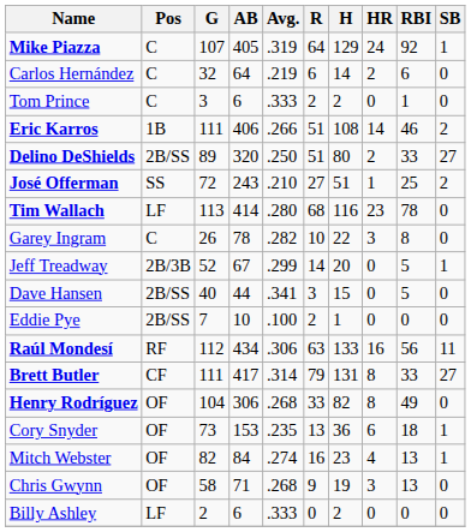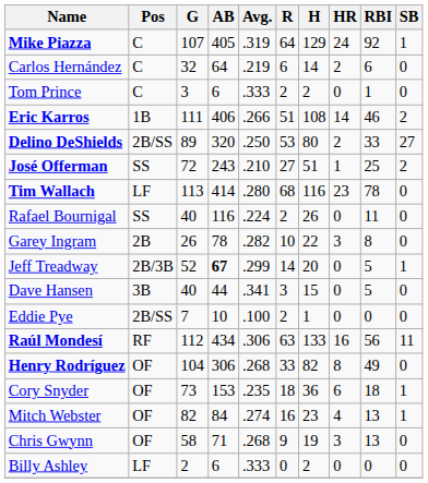 <table class="wikitable sortable" style="text-align:left">
 <tr>
 <th>Name</th>
 <th>Pos</th>
 <th>G</th>
 <th>AB</th>
 <th>Avg.</th>
 <th>R</th>
 <th>H</th>
 <th>HR</th>
 <th>RBI</th>
 <th>SB</th>
 </tr>
 <tr>
 <td><strong><a href='#'>Mike Piazza</a></strong></td>
 <td>C</td>
 <td>107</td>
 <td>405</td>
 <td>.319</td>
 <td>64</td>
 <td>129</td>
 <td>24</td>
 <td>92</td>
 <td>1</td>
 </tr>
 <tr>
 <td><a href='#'>Carlos Hernández</a></td>
 <td>C</td>
 <td>32</td>
 <td>64</td>
 <td>.219</td>
 <td>6</td>
 <td>14</td>
 <td>2</td>
 <td>6</td>
 <td>0</td>
 </tr>
 <tr>
 <td><a href='#'>Tom Prince</a></td>
 <td>C</td>
 <td>3</td>
 <td>6</td>
 <td>.333</td>
 <td>2</td>
 <td>2</td>
 <td>0</td>
 <td>1</td>
 <td>0</td>
 </tr>
 <tr>
 <td><strong><a href='#'>Eric Karros</a></strong></td>
 <td>1B</td>
 <td>111</td>
 <td>406</td>
 <td>.266</td>
 <td>51</td>
 <td>108</td>
 <td>14</td>
 <td>46</td>
 <td>2</td>
 </tr>
 <tr>
 <td><strong><a href='#'>Delino DeShields</a></strong></td>
 <td>2B/SS</td>
 <td>89</td>
 <td>320</td>
 <td>.250</td>
-<td>51</td>
+<td>53</td>
 <td>80</td>
 <td>2</td>
 <td>33</td>
 <td>27</td>
 </tr>
 <tr>
 <td><strong><a href='#'>José Offerman</a>	</strong></td>
 <td>SS</td>
 <td>72</td>
 <td>243</td>
 <td>.210</td>
 <td>27</td>
 <td>51</td>
 <td>1</td>
 <td>25</td>
 <td>2</td>
 </tr>
 <tr>
 <td><strong><a href='#'>Tim Wallach</a></strong></td>
 <td>LF</td>
 <td>113</td>
 <td>414</td>
 <td>.280</td>
 <td>68</td>
 <td>116</td>
 <td>23</td>
 <td>78</td>
 <td>0</td>
 </tr>
 <tr>
+<td><a href='#'>Rafael Bournigal</a></td>
+<td>SS</td>
+<td>40</td>
+<td>116</td>
+<td>.224</td>
+<td>2</td>
+<td>26</td>
+<td>0</td>
+<td>11</td>
+<td>0</td>
+</tr>
+<tr>
 <td><a href='#'>Garey Ingram</a></td>
-<td>C</td>
+<td>2B</td>
 <td>26</td>
 <td>78</td>
 <td>.282</td>
 <td>10</td>
 <td>22</td>
 <td>3</td>
 <td>8</td>
 <td>0</td>
 </tr>
 <tr>
 <td><a href='#'>Jeff Treadway</a></td>
 <td>2B/3B</td>
 <td>52</td>
-<td>67</td>
+<td><strong>67</strong></td>
 <td>.299</td>
 <td>14</td>
 <td>20</td>
 <td>0</td>
 <td>5</td>
 <td>1</td>
 </tr>
 <tr>
 <td><a href='#'>Dave Hansen</a></td>
-<td>2B/SS</td>
+<td>3B</td>
 <td>40</td>
 <td>44</td>
 <td>.341</td>
 <td>3</td>
 <td>15</td>
 <td>0</td>
 <td>5</td>
 <td>0</td>
 </tr>
 <tr>
 <td><a href='#'>Eddie Pye</a></td>
 <td>2B/SS</td>
 <td>7</td>
 <td>10</td>
 <td>.100</td>
 <td>2</td>
 <td>1</td>
 <td>0</td>
 <td>0</td>
 <td>0</td>
 </tr>
 <tr>
 <td><strong><a href='#'>Raúl Mondesí</a></strong></td>
 <td>RF</td>
 <td>112</td>
 <td>434</td>
 <td>.306</td>
 <td>63</td>
 <td>133</td>
 <td>16</td>
 <td>56</td>
 <td>11</td>
 </tr>
 <tr>
-<td><strong><a href='#'>Brett Butler</a></strong></td>
-<td>CF</td>
-<td>111</td>
-<td>417</td>
-<td>.314</td>
-<td>79</td>
-<td>131</td>
-<td>8</td>
-<td>33</td>
-<td>27</td>
-</tr>
-<tr>
 <td><strong><a href='#'>Henry Rodríguez</a></strong></td>
 <td>OF</td>
 <td>104</td>
 <td>306</td>
 <td>.268</td>
 <td>33</td>
 <td>82</td>
 <td>8</td>
 <td>49</td>
 <td>0</td>
 </tr>
 <tr>
 <td><a href='#'>Cory Snyder</a></td>
 <td>OF</td>
 <td>73</td>
 <td>153</td>
 <td>.235</td>
-<td>13</td>
+<td>18</td>
 <td>36</td>
 <td>6</td>
 <td>18</td>
 <td>1</td>
 </tr>
 <tr>
 <td><a href='#'>Mitch Webster</a></td>
 <td>OF</td>
 <td>82</td>
 <td>84</td>
 <td>.274</td>
 <td>16</td>
 <td>23</td>
 <td>4</td>
 <td>13</td>
 <td>1</td>
 </tr>
 <tr>
 <td><a href='#'>Chris Gwynn</a></td>
 <td>OF</td>
 <td>58</td>
 <td>71</td>
 <td>.268</td>
 <td>9</td>
 <td>19</td>
 <td>3</td>
 <td>13</td>
 <td>0</td>
 </tr>
 <tr>
 <td><a href='#'>Billy Ashley</a></td>
 <td>LF</td>
 <td>2</td>
 <td>6</td>
 <td>.333</td>
 <td>0</td>
 <td>2</td>
 <td>0</td>
 <td>0</td>
 <td>0</td>
 </tr>
 <tr>
 </tr>
 </table>
